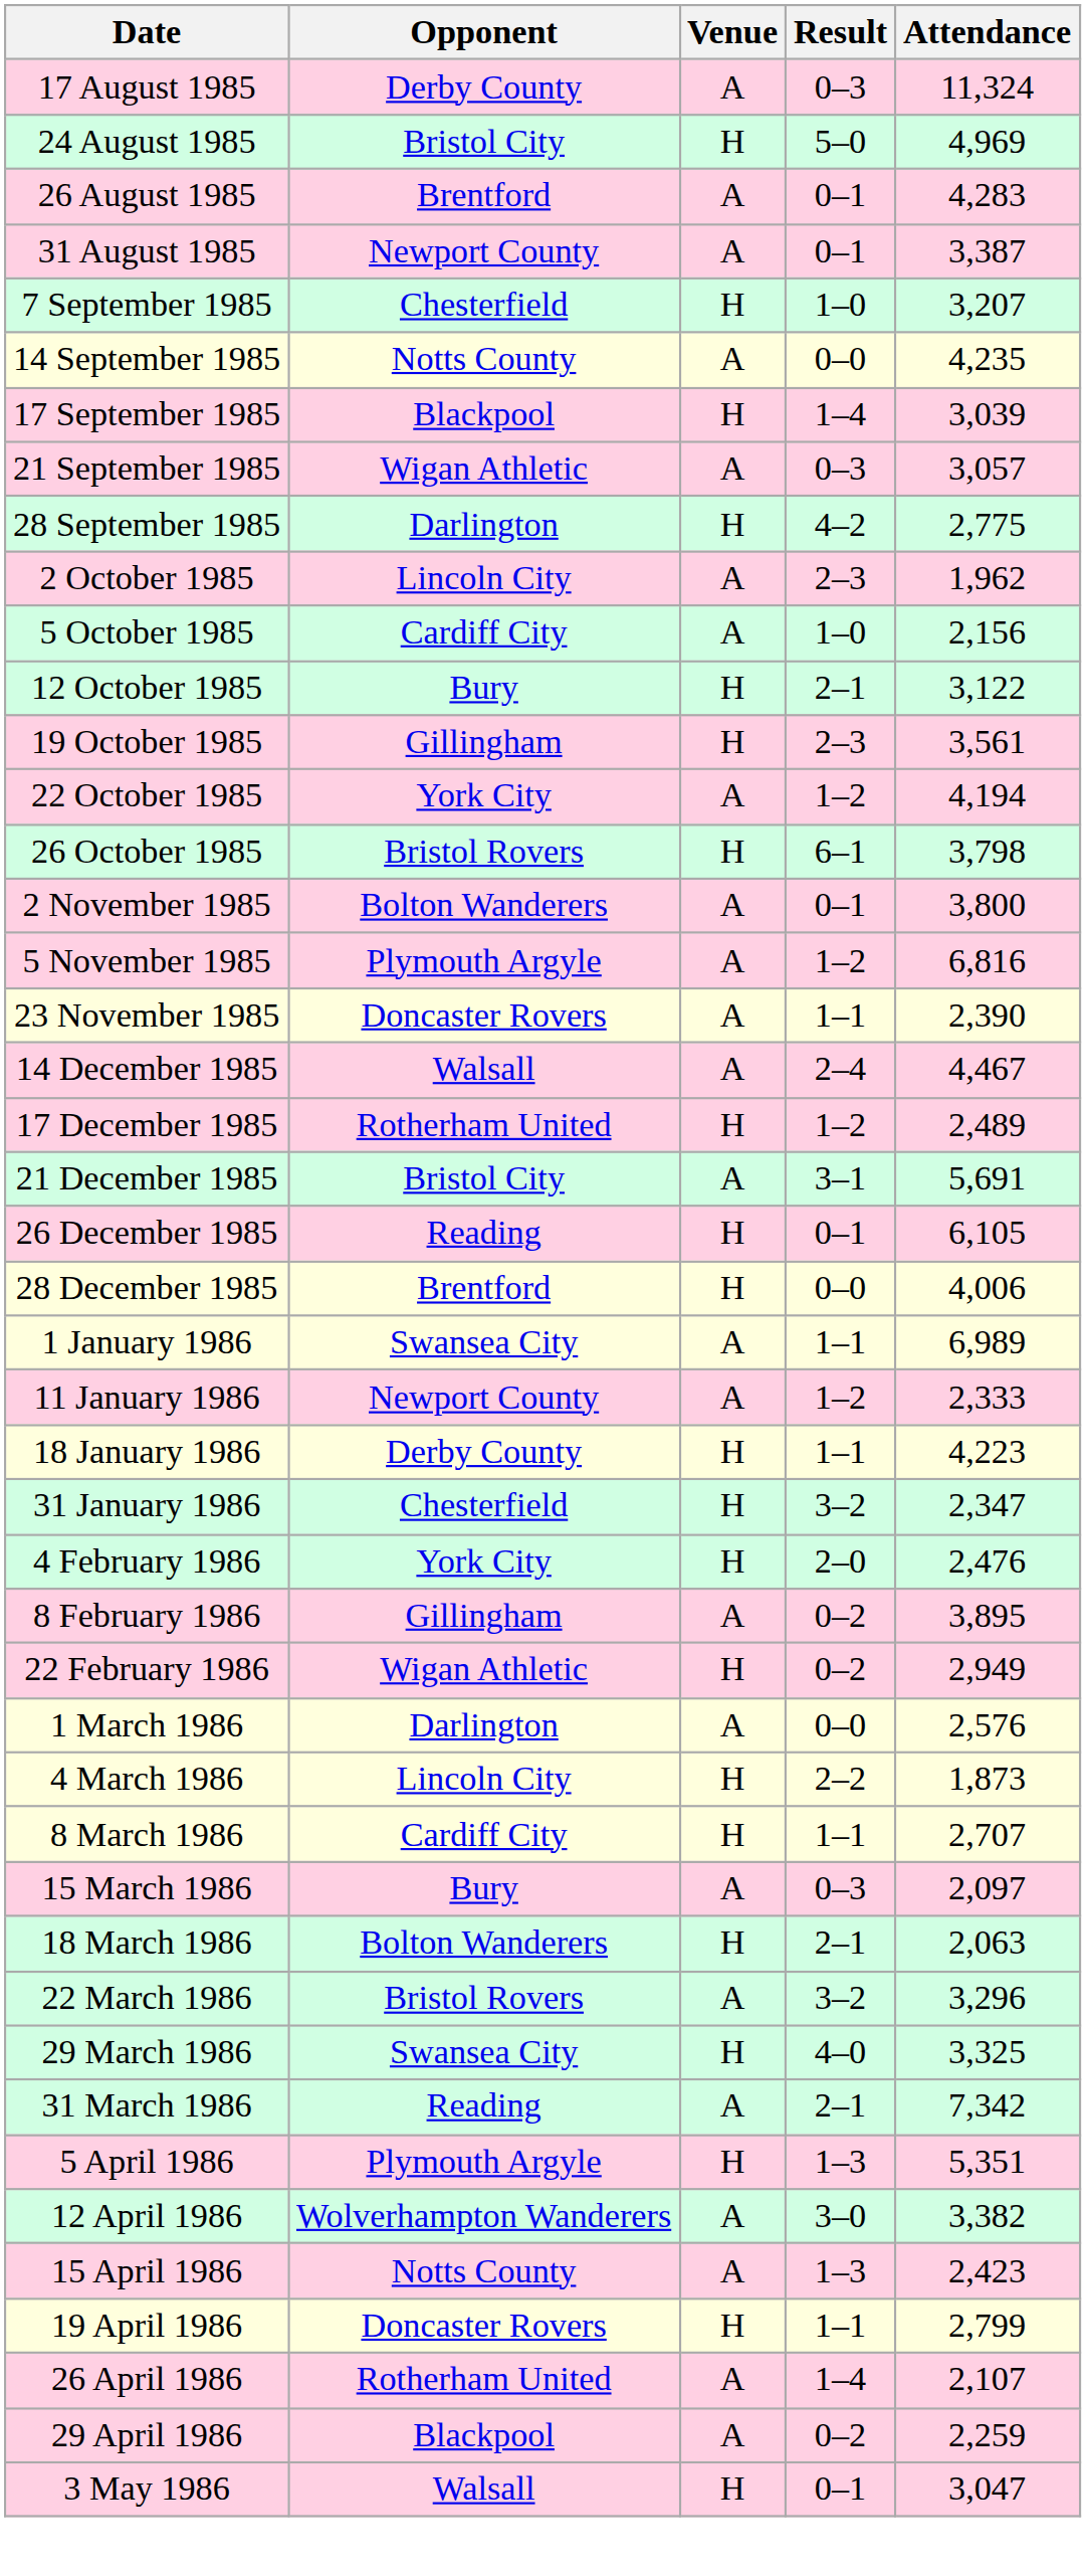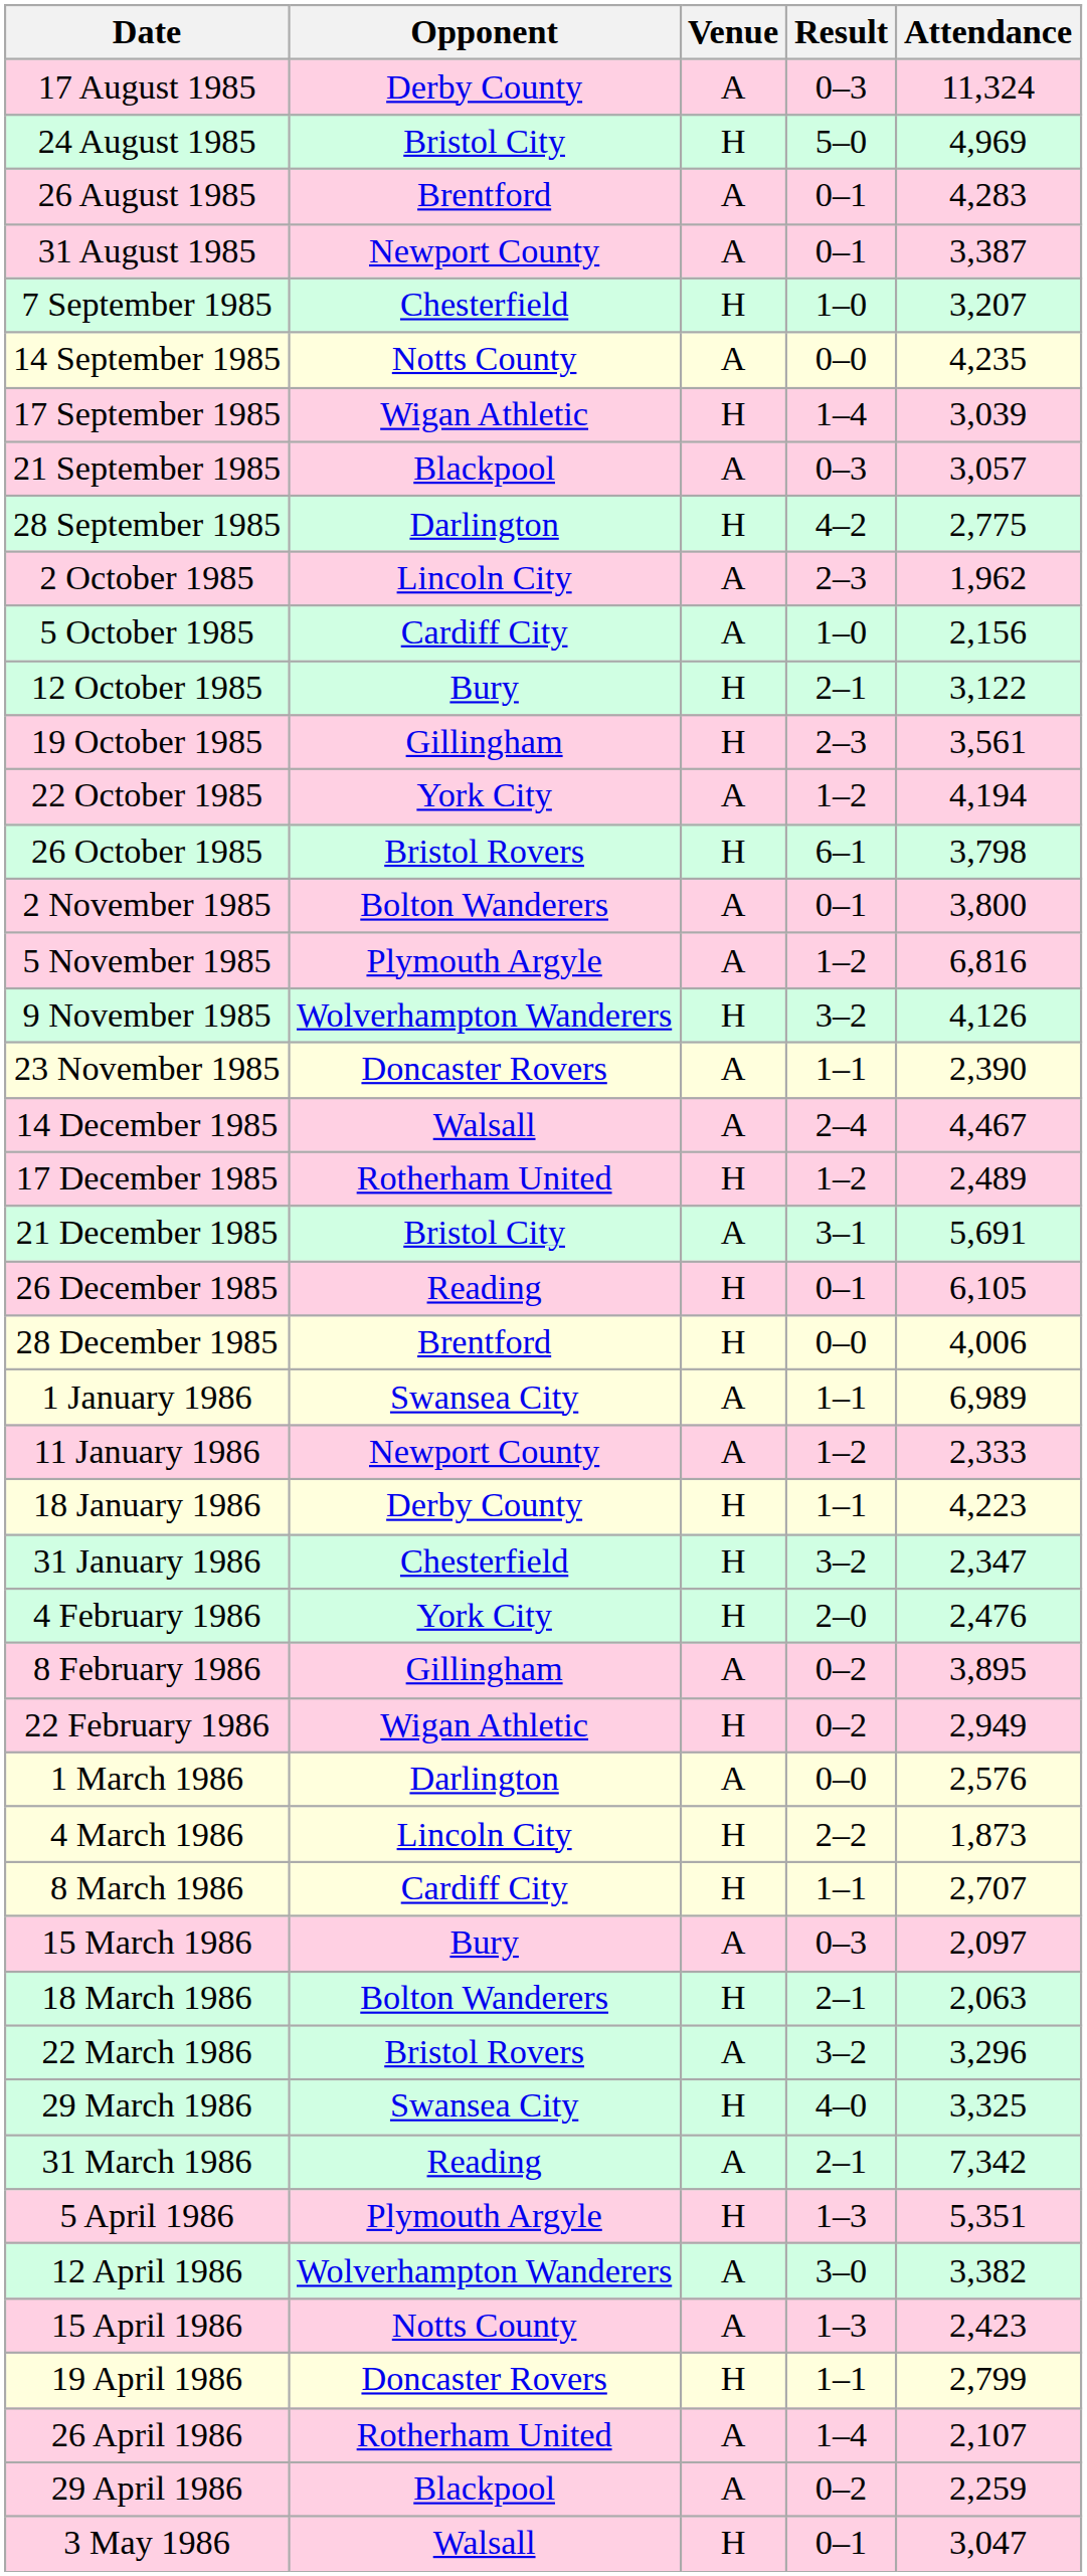 <table class="wikitable" style="text-align:center">
 <tr>
 <th>Date</th>
 <th>Opponent</th>
 <th>Venue</th>
 <th>Result</th>
 <th>Attendance</th>
 </tr>
 <tr style="background-color: #ffd0e3;">
 <td>17 August 1985</td>
 <td><a href='#'>Derby County</a></td>
 <td>A</td>
 <td>0–3</td>
 <td>11,324</td>
 </tr>
 <tr style="background-color: #d0ffe3;">
 <td>24 August 1985</td>
 <td><a href='#'>Bristol City</a></td>
 <td>H</td>
 <td>5–0</td>
 <td>4,969</td>
 </tr>
 <tr style="background-color: #ffd0e3;">
 <td>26 August 1985</td>
 <td><a href='#'>Brentford</a></td>
 <td>A</td>
 <td>0–1</td>
 <td>4,283</td>
 </tr>
 <tr style="background-color: #ffd0e3;">
 <td>31 August 1985</td>
 <td><a href='#'>Newport County</a></td>
 <td>A</td>
 <td>0–1</td>
 <td>3,387</td>
 </tr>
 <tr style="background-color: #d0ffe3;">
 <td>7 September 1985</td>
 <td><a href='#'>Chesterfield</a></td>
 <td>H</td>
 <td>1–0</td>
 <td>3,207</td>
 </tr>
 <tr style="background-color: #ffffdd;">
 <td>14 September 1985</td>
 <td><a href='#'>Notts County</a></td>
 <td>A</td>
 <td>0–0</td>
 <td>4,235</td>
 </tr>
 <tr style="background-color: #ffd0e3;">
 <td>17 September 1985</td>
-<td><a href='#'>Blackpool</a></td>
+<td><a href='#'>Wigan Athletic</a></td>
 <td>H</td>
 <td>1–4</td>
 <td>3,039</td>
 </tr>
 <tr style="background-color: #ffd0e3;">
 <td>21 September 1985</td>
-<td><a href='#'>Wigan Athletic</a></td>
+<td><a href='#'>Blackpool</a></td>
 <td>A</td>
 <td>0–3</td>
 <td>3,057</td>
 </tr>
 <tr style="background-color: #d0ffe3;">
 <td>28 September 1985</td>
 <td><a href='#'>Darlington</a></td>
 <td>H</td>
 <td>4–2</td>
 <td>2,775</td>
 </tr>
 <tr style="background-color: #ffd0e3;">
 <td>2 October 1985</td>
 <td><a href='#'>Lincoln City</a></td>
 <td>A</td>
 <td>2–3</td>
 <td>1,962</td>
 </tr>
 <tr style="background-color: #d0ffe3;">
 <td>5 October 1985</td>
 <td><a href='#'>Cardiff City</a></td>
 <td>A</td>
 <td>1–0</td>
 <td>2,156</td>
 </tr>
 <tr style="background-color: #d0ffe3;">
 <td>12 October 1985</td>
 <td><a href='#'>Bury</a></td>
 <td>H</td>
 <td>2–1</td>
 <td>3,122</td>
 </tr>
 <tr style="background-color: #ffd0e3;">
 <td>19 October 1985</td>
 <td><a href='#'>Gillingham</a></td>
 <td>H</td>
 <td>2–3</td>
 <td>3,561</td>
 </tr>
 <tr style="background-color: #ffd0e3;">
 <td>22 October 1985</td>
 <td><a href='#'>York City</a></td>
 <td>A</td>
 <td>1–2</td>
 <td>4,194</td>
 </tr>
 <tr style="background-color: #d0ffe3;">
 <td>26 October 1985</td>
 <td><a href='#'>Bristol Rovers</a></td>
 <td>H</td>
 <td>6–1</td>
 <td>3,798</td>
 </tr>
 <tr style="background-color: #ffd0e3;">
 <td>2 November 1985</td>
 <td><a href='#'>Bolton Wanderers</a></td>
 <td>A</td>
 <td>0–1</td>
 <td>3,800</td>
 </tr>
 <tr style="background-color: #ffd0e3;">
 <td>5 November 1985</td>
 <td><a href='#'>Plymouth Argyle</a></td>
 <td>A</td>
 <td>1–2</td>
 <td>6,816</td>
+</tr>
+<tr style="background-color: #d0ffe3;">
+<td>9 November 1985</td>
+<td><a href='#'>Wolverhampton Wanderers</a></td>
+<td>H</td>
+<td>3–2</td>
+<td>4,126</td>
 </tr>
 <tr style="background-color: #ffffdd;">
 <td>23 November 1985</td>
 <td><a href='#'>Doncaster Rovers</a></td>
 <td>A</td>
 <td>1–1</td>
 <td>2,390</td>
 </tr>
 <tr style="background-color: #ffd0e3;">
 <td>14 December 1985</td>
 <td><a href='#'>Walsall</a></td>
 <td>A</td>
 <td>2–4</td>
 <td>4,467</td>
 </tr>
 <tr style="background-color: #ffd0e3;">
 <td>17 December 1985</td>
 <td><a href='#'>Rotherham United</a></td>
 <td>H</td>
 <td>1–2</td>
 <td>2,489</td>
 </tr>
 <tr style="background-color: #d0ffe3;">
 <td>21 December 1985</td>
 <td><a href='#'>Bristol City</a></td>
 <td>A</td>
 <td>3–1</td>
 <td>5,691</td>
 </tr>
 <tr style="background-color: #ffd0e3;">
 <td>26 December 1985</td>
 <td><a href='#'>Reading</a></td>
 <td>H</td>
 <td>0–1</td>
 <td>6,105</td>
 </tr>
 <tr style="background-color: #ffffdd;">
 <td>28 December 1985</td>
 <td><a href='#'>Brentford</a></td>
 <td>H</td>
 <td>0–0</td>
 <td>4,006</td>
 </tr>
 <tr style="background-color: #ffffdd;">
 <td>1 January 1986</td>
 <td><a href='#'>Swansea City</a></td>
 <td>A</td>
 <td>1–1</td>
 <td>6,989</td>
 </tr>
 <tr style="background-color: #ffd0e3;">
 <td>11 January 1986</td>
 <td><a href='#'>Newport County</a></td>
 <td>A</td>
 <td>1–2</td>
 <td>2,333</td>
 </tr>
 <tr style="background-color: #ffffdd;">
 <td>18 January 1986</td>
 <td><a href='#'>Derby County</a></td>
 <td>H</td>
 <td>1–1</td>
 <td>4,223</td>
 </tr>
 <tr style="background-color: #d0ffe3;">
 <td>31 January 1986</td>
 <td><a href='#'>Chesterfield</a></td>
 <td>H</td>
 <td>3–2</td>
 <td>2,347</td>
 </tr>
 <tr style="background-color: #d0ffe3;">
 <td>4 February 1986</td>
 <td><a href='#'>York City</a></td>
 <td>H</td>
 <td>2–0</td>
 <td>2,476</td>
 </tr>
 <tr style="background-color: #ffd0e3;">
 <td>8 February 1986</td>
 <td><a href='#'>Gillingham</a></td>
 <td>A</td>
 <td>0–2</td>
 <td>3,895</td>
 </tr>
 <tr style="background-color: #ffd0e3;">
 <td>22 February 1986</td>
 <td><a href='#'>Wigan Athletic</a></td>
 <td>H</td>
 <td>0–2</td>
 <td>2,949</td>
 </tr>
 <tr style="background-color: #ffffdd;">
 <td>1 March 1986</td>
 <td><a href='#'>Darlington</a></td>
 <td>A</td>
 <td>0–0</td>
 <td>2,576</td>
 </tr>
 <tr style="background-color: #ffffdd;">
 <td>4 March 1986</td>
 <td><a href='#'>Lincoln City</a></td>
 <td>H</td>
 <td>2–2</td>
 <td>1,873</td>
 </tr>
 <tr style="background-color: #ffffdd;">
 <td>8 March 1986</td>
 <td><a href='#'>Cardiff City</a></td>
 <td>H</td>
 <td>1–1</td>
 <td>2,707</td>
 </tr>
 <tr style="background-color: #ffd0e3;">
 <td>15 March 1986</td>
 <td><a href='#'>Bury</a></td>
 <td>A</td>
 <td>0–3</td>
 <td>2,097</td>
 </tr>
 <tr style="background-color: #d0ffe3;">
 <td>18 March 1986</td>
 <td><a href='#'>Bolton Wanderers</a></td>
 <td>H</td>
 <td>2–1</td>
 <td>2,063</td>
 </tr>
 <tr style="background-color: #d0ffe3;">
 <td>22 March 1986</td>
 <td><a href='#'>Bristol Rovers</a></td>
 <td>A</td>
 <td>3–2</td>
 <td>3,296</td>
 </tr>
 <tr style="background-color: #d0ffe3;">
 <td>29 March 1986</td>
 <td><a href='#'>Swansea City</a></td>
 <td>H</td>
 <td>4–0</td>
 <td>3,325</td>
 </tr>
 <tr style="background-color: #d0ffe3;">
 <td>31 March 1986</td>
 <td><a href='#'>Reading</a></td>
 <td>A</td>
 <td>2–1</td>
 <td>7,342</td>
 </tr>
 <tr style="background-color: #ffd0e3;">
 <td>5 April 1986</td>
 <td><a href='#'>Plymouth Argyle</a></td>
 <td>H</td>
 <td>1–3</td>
 <td>5,351</td>
 </tr>
 <tr style="background-color: #d0ffe3;">
 <td>12 April 1986</td>
 <td><a href='#'>Wolverhampton Wanderers</a></td>
 <td>A</td>
 <td>3–0</td>
 <td>3,382</td>
 </tr>
 <tr style="background-color: #ffd0e3;">
 <td>15 April 1986</td>
 <td><a href='#'>Notts County</a></td>
 <td>A</td>
 <td>1–3</td>
 <td>2,423</td>
 </tr>
 <tr style="background-color: #ffffdd;">
 <td>19 April 1986</td>
 <td><a href='#'>Doncaster Rovers</a></td>
 <td>H</td>
 <td>1–1</td>
 <td>2,799</td>
 </tr>
 <tr style="background-color: #ffd0e3;">
 <td>26 April 1986</td>
 <td><a href='#'>Rotherham United</a></td>
 <td>A</td>
 <td>1–4</td>
 <td>2,107</td>
 </tr>
 <tr style="background-color: #ffd0e3;">
 <td>29 April 1986</td>
 <td><a href='#'>Blackpool</a></td>
 <td>A</td>
 <td>0–2</td>
 <td>2,259</td>
 </tr>
 <tr style="background-color: #ffd0e3;">
 <td>3 May 1986</td>
 <td><a href='#'>Walsall</a></td>
 <td>H</td>
 <td>0–1</td>
 <td>3,047</td>
 </tr>
 </table>
